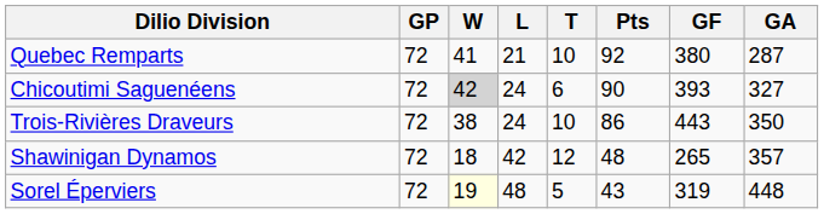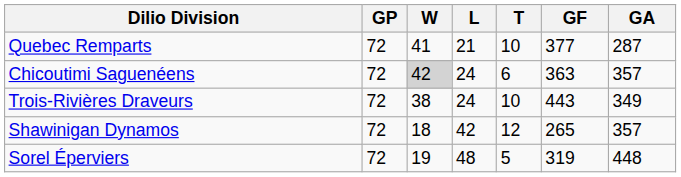 <table class="wikitable">
 <tr>
 <th bgcolor="#DDDDFF" width="40%">Dilio Division</th>
 <th bgcolor="#DDDDFF" width="5%">GP</th>
 <th bgcolor="#DDDDFF" width="5%">W</th>
 <th bgcolor="#DDDDFF" width="5%">L</th>
 <th bgcolor="#DDDDFF" width="5%">T</th>
-<th bgcolor="#DDDDFF" width="7.5%">Pts</th>
 <th bgcolor="#DDDDFF" width="7.5%">GF</th>
 <th bgcolor="#DDDDFF" width="7.5%">GA</th>
 </tr>
 <tr>
 <td><a href='#'>Quebec Remparts</a></td>
 <td>72</td>
 <td>41</td>
 <td>21</td>
 <td>10</td>
-<td>92</td>
-<td>380</td>
+<td>377</td>
 <td>287</td>
 </tr>
 <tr>
 <td><a href='#'>Chicoutimi Saguenéens</a></td>
 <td>72</td>
 <td style="background: lightgrey;">42</td>
 <td>24</td>
 <td>6</td>
-<td>90</td>
-<td>393</td>
-<td>327</td>
+<td>363</td>
+<td>357</td>
 </tr>
 <tr>
 <td><a href='#'>Trois-Rivières Draveurs</a></td>
 <td>72</td>
 <td>38</td>
 <td>24</td>
 <td>10</td>
-<td>86</td>
 <td>443</td>
-<td>350</td>
+<td>349</td>
 </tr>
 <tr>
 <td><a href='#'>Shawinigan Dynamos</a></td>
 <td>72</td>
 <td>18</td>
 <td>42</td>
 <td>12</td>
-<td>48</td>
 <td>265</td>
 <td>357</td>
 </tr>
 <tr>
 <td><a href='#'>Sorel Éperviers</a></td>
 <td>72</td>
-<td style="background: lightyellow;">19</td>
+<td>19</td>
 <td>48</td>
 <td>5</td>
-<td>43</td>
 <td>319</td>
 <td>448</td>
 </tr>
 </table>
